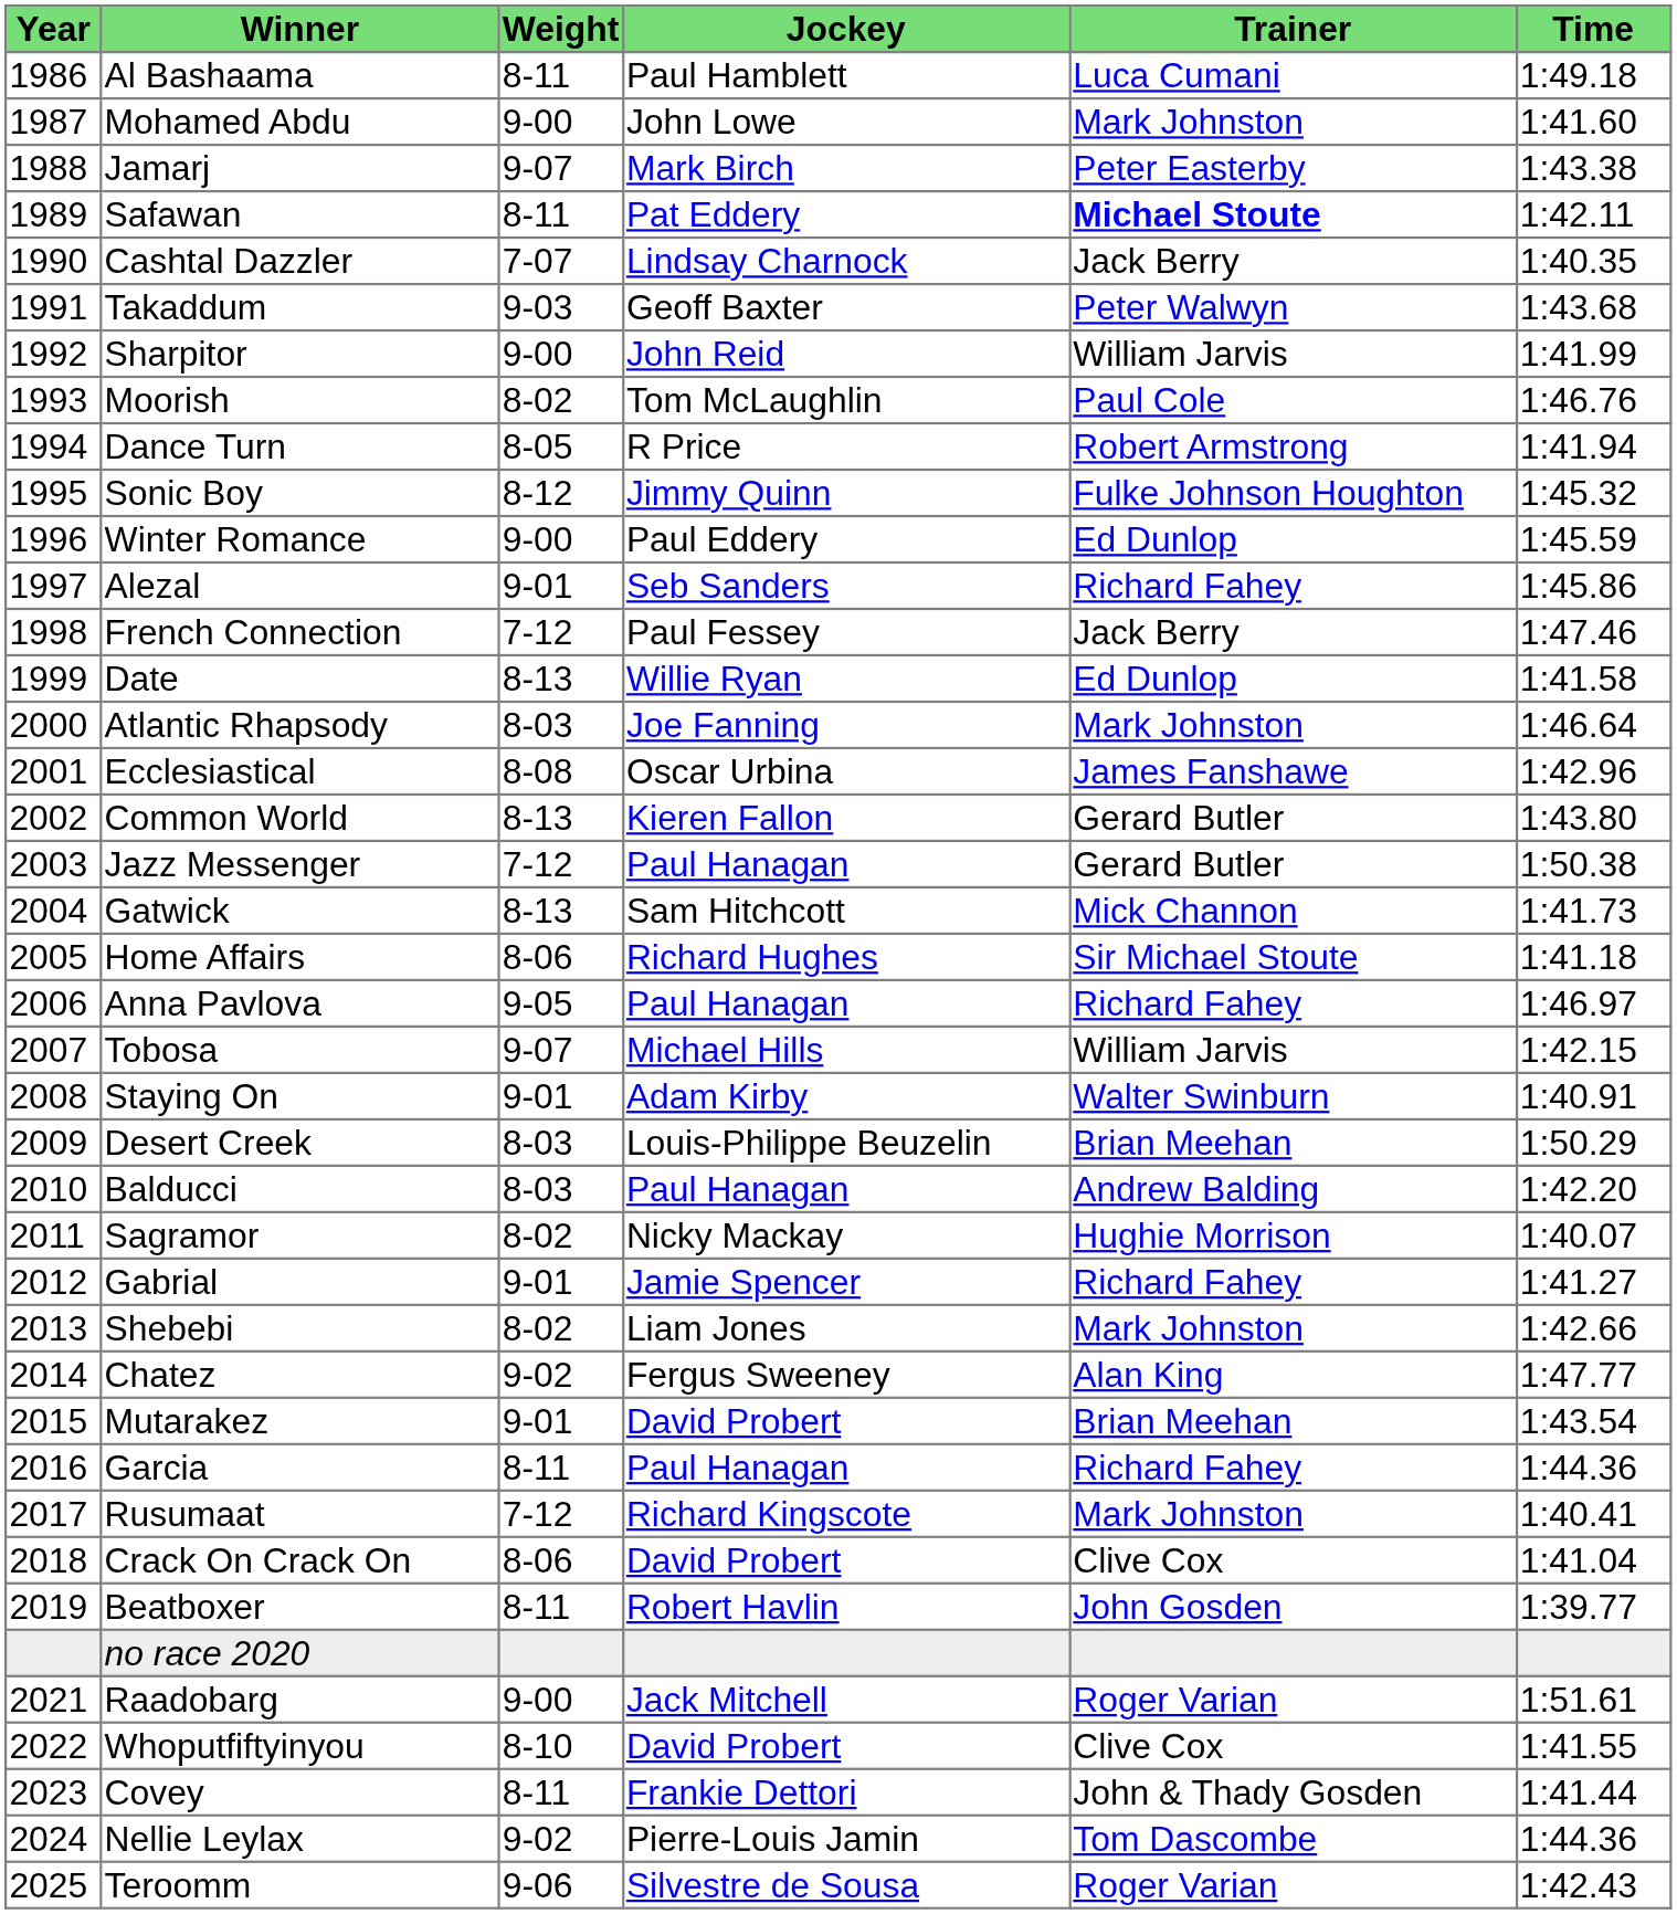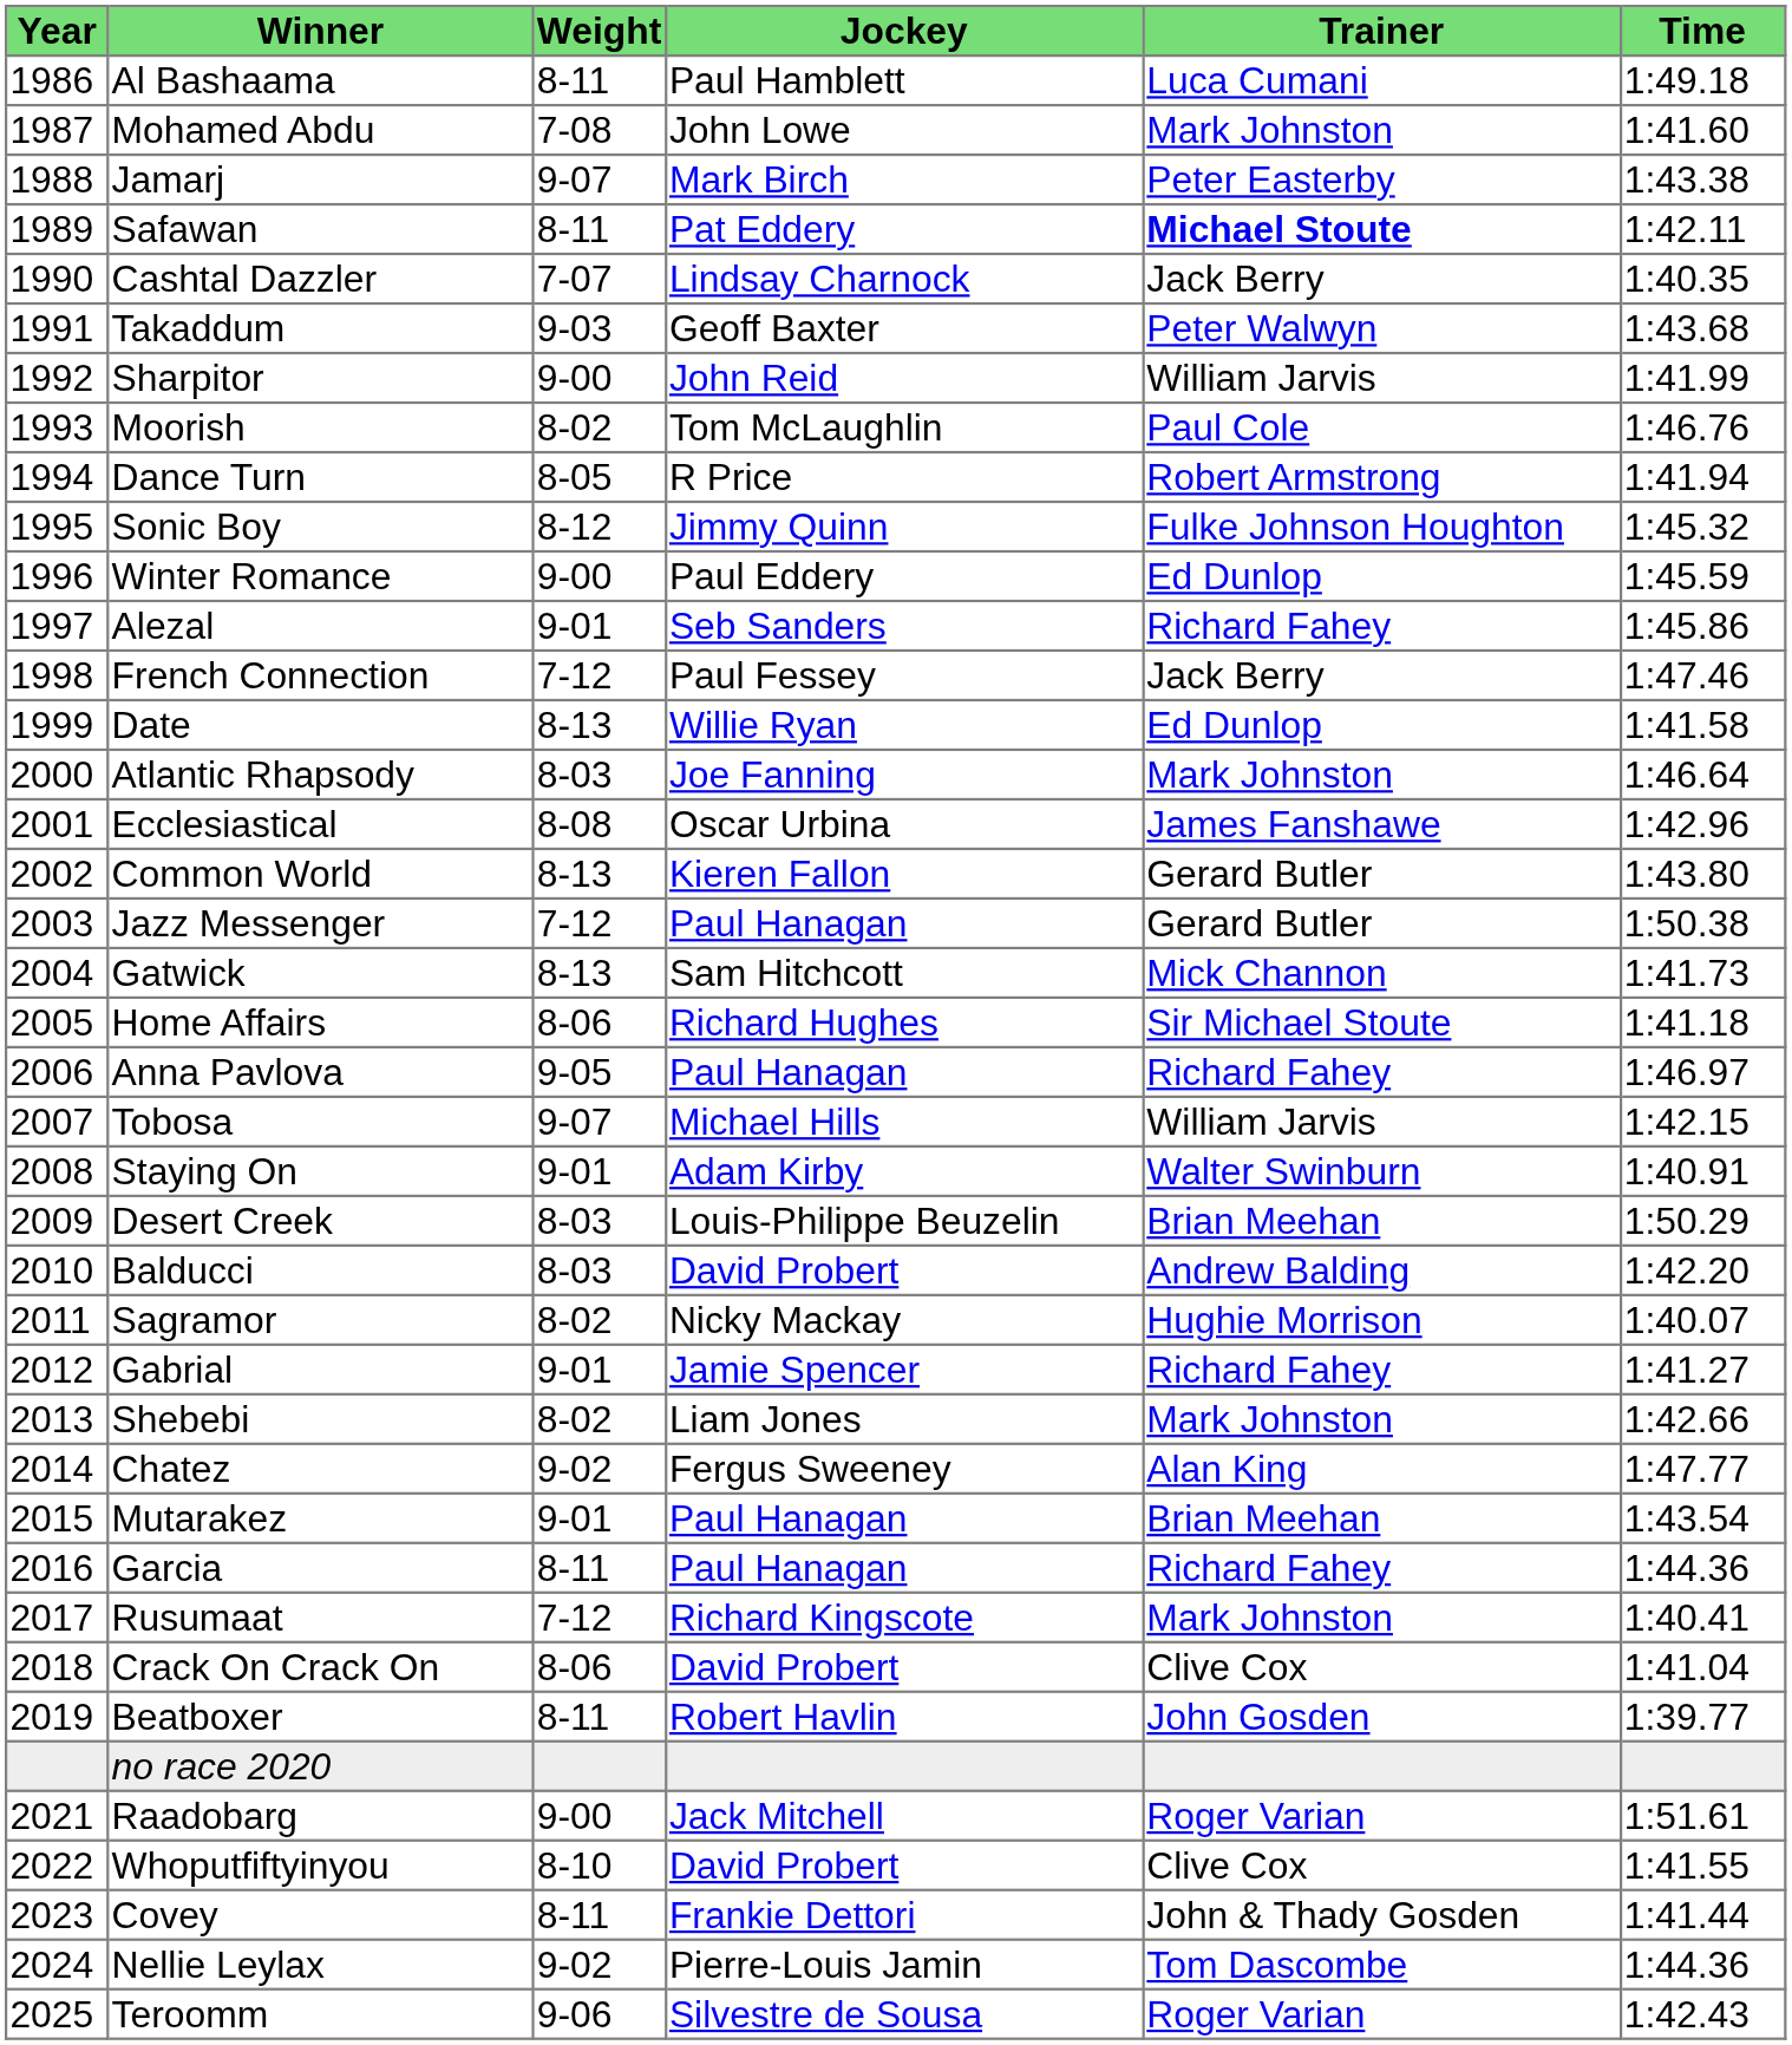 <table class = "sortable" | border="1" style="border-collapse: collapse; font-size:90%">
 <tr bgcolor="#77dd77" align="center">
 <th style="width:36px"><strong>Year</strong></th>
 <th style="width:160px"><strong>Winner</strong></th>
 <th style="width:40px"><strong>Weight</strong></th>
 <th style="width:180px"><strong>Jockey</strong></th>
 <th style="width:180px"><strong>Trainer</strong></th>
 <th style="width:60px"><strong>Time</strong></th>
 </tr>
 <tr>
 <td>1986</td>
 <td>Al Bashaama</td>
 <td>8-11</td>
 <td>Paul Hamblett</td>
 <td><a href='#'>Luca Cumani</a></td>
 <td>1:49.18</td>
 </tr>
 <tr>
 <td>1987</td>
 <td>Mohamed Abdu</td>
-<td>9-00</td>
+<td>7-08</td>
 <td>John Lowe</td>
 <td><a href='#'>Mark Johnston</a></td>
 <td>1:41.60</td>
 </tr>
 <tr>
 <td>1988</td>
 <td>Jamarj</td>
 <td>9-07</td>
 <td><a href='#'>Mark Birch</a></td>
 <td><a href='#'>Peter Easterby</a></td>
 <td>1:43.38</td>
 </tr>
 <tr>
 <td>1989</td>
 <td>Safawan</td>
 <td>8-11</td>
 <td><a href='#'>Pat Eddery</a></td>
 <td><strong><a href='#'>Michael Stoute</a></strong></td>
 <td>1:42.11</td>
 </tr>
 <tr>
 <td>1990</td>
 <td>Cashtal Dazzler</td>
 <td>7-07</td>
 <td><a href='#'>Lindsay Charnock</a></td>
 <td>Jack Berry</td>
 <td>1:40.35</td>
 </tr>
 <tr>
 <td>1991</td>
 <td>Takaddum</td>
 <td>9-03</td>
 <td>Geoff Baxter</td>
 <td><a href='#'>Peter Walwyn</a></td>
 <td>1:43.68</td>
 </tr>
 <tr>
 <td>1992</td>
 <td>Sharpitor</td>
 <td>9-00</td>
 <td><a href='#'>John Reid</a></td>
 <td>William Jarvis</td>
 <td>1:41.99</td>
 </tr>
 <tr>
 <td>1993</td>
 <td>Moorish</td>
 <td>8-02</td>
 <td>Tom McLaughlin</td>
 <td><a href='#'>Paul Cole</a></td>
 <td>1:46.76</td>
 </tr>
 <tr>
 <td>1994</td>
 <td>Dance Turn</td>
 <td>8-05</td>
 <td>R Price</td>
 <td><a href='#'>Robert Armstrong</a></td>
 <td>1:41.94</td>
 </tr>
 <tr>
 <td>1995</td>
 <td>Sonic Boy</td>
 <td>8-12</td>
 <td><a href='#'>Jimmy Quinn</a></td>
 <td><a href='#'>Fulke Johnson Houghton</a></td>
 <td>1:45.32</td>
 </tr>
 <tr>
 <td>1996</td>
 <td>Winter Romance</td>
 <td>9-00</td>
 <td>Paul Eddery</td>
 <td><a href='#'>Ed Dunlop</a></td>
 <td>1:45.59</td>
 </tr>
 <tr>
 <td>1997</td>
 <td>Alezal</td>
 <td>9-01</td>
 <td><a href='#'>Seb Sanders</a></td>
 <td><a href='#'>Richard Fahey</a></td>
 <td>1:45.86</td>
 </tr>
 <tr>
 <td>1998</td>
 <td>French Connection</td>
 <td>7-12</td>
 <td>Paul Fessey</td>
 <td>Jack Berry</td>
 <td>1:47.46</td>
 </tr>
 <tr>
 <td>1999</td>
 <td>Date</td>
 <td>8-13</td>
 <td><a href='#'>Willie Ryan</a></td>
 <td><a href='#'>Ed Dunlop</a></td>
 <td>1:41.58</td>
 </tr>
 <tr>
 <td>2000</td>
 <td>Atlantic Rhapsody</td>
 <td>8-03</td>
 <td><a href='#'>Joe Fanning</a></td>
 <td><a href='#'>Mark Johnston</a></td>
 <td>1:46.64</td>
 </tr>
 <tr>
 <td>2001</td>
 <td>Ecclesiastical</td>
 <td>8-08</td>
 <td>Oscar Urbina</td>
 <td><a href='#'>James Fanshawe</a></td>
 <td>1:42.96</td>
 </tr>
 <tr>
 <td>2002</td>
 <td>Common World</td>
 <td>8-13</td>
 <td><a href='#'>Kieren Fallon</a></td>
 <td>Gerard Butler</td>
 <td>1:43.80</td>
 </tr>
 <tr>
 <td>2003</td>
 <td>Jazz Messenger</td>
 <td>7-12</td>
 <td><a href='#'>Paul Hanagan</a></td>
 <td>Gerard Butler</td>
 <td>1:50.38</td>
 </tr>
 <tr>
 <td>2004</td>
 <td>Gatwick</td>
 <td>8-13</td>
 <td>Sam Hitchcott</td>
 <td><a href='#'>Mick Channon</a></td>
 <td>1:41.73</td>
 </tr>
 <tr>
 <td>2005</td>
 <td>Home Affairs</td>
 <td>8-06</td>
 <td><a href='#'>Richard Hughes</a></td>
 <td><a href='#'>Sir Michael Stoute</a></td>
 <td>1:41.18</td>
 </tr>
 <tr>
 <td>2006</td>
 <td>Anna Pavlova</td>
 <td>9-05</td>
 <td><a href='#'>Paul Hanagan</a></td>
 <td><a href='#'>Richard Fahey</a></td>
 <td>1:46.97</td>
 </tr>
 <tr>
 <td>2007</td>
 <td>Tobosa</td>
 <td>9-07</td>
 <td><a href='#'>Michael Hills</a></td>
 <td>William Jarvis</td>
 <td>1:42.15</td>
 </tr>
 <tr>
 <td>2008</td>
 <td>Staying On</td>
 <td>9-01</td>
 <td><a href='#'>Adam Kirby</a></td>
 <td><a href='#'>Walter Swinburn</a></td>
 <td>1:40.91</td>
 </tr>
 <tr>
 <td>2009</td>
 <td>Desert Creek</td>
 <td>8-03</td>
 <td>Louis-Philippe Beuzelin</td>
 <td><a href='#'>Brian Meehan</a></td>
 <td>1:50.29</td>
 </tr>
 <tr>
 <td>2010</td>
 <td>Balducci</td>
 <td>8-03</td>
-<td><a href='#'>Paul Hanagan</a></td>
+<td><a href='#'>David Probert</a></td>
 <td><a href='#'>Andrew Balding</a></td>
 <td>1:42.20</td>
 </tr>
 <tr>
 <td>2011</td>
 <td>Sagramor</td>
 <td>8-02</td>
 <td>Nicky Mackay</td>
 <td><a href='#'>Hughie Morrison</a></td>
 <td>1:40.07</td>
 </tr>
 <tr>
 <td>2012</td>
 <td>Gabrial</td>
 <td>9-01</td>
 <td><a href='#'>Jamie Spencer</a></td>
 <td><a href='#'>Richard Fahey</a></td>
 <td>1:41.27</td>
 </tr>
 <tr>
 <td>2013</td>
 <td>Shebebi</td>
 <td>8-02</td>
 <td>Liam Jones</td>
 <td><a href='#'>Mark Johnston</a></td>
 <td>1:42.66</td>
 </tr>
 <tr>
 <td>2014</td>
 <td>Chatez</td>
 <td>9-02</td>
 <td>Fergus Sweeney</td>
 <td><a href='#'>Alan King</a></td>
 <td>1:47.77</td>
 </tr>
 <tr>
 <td>2015</td>
 <td>Mutarakez</td>
 <td>9-01</td>
-<td><a href='#'>David Probert</a></td>
+<td><a href='#'>Paul Hanagan</a></td>
 <td><a href='#'>Brian Meehan</a></td>
 <td>1:43.54</td>
 </tr>
 <tr>
 <td>2016</td>
 <td>Garcia</td>
 <td>8-11</td>
 <td><a href='#'>Paul Hanagan</a></td>
 <td><a href='#'>Richard Fahey</a></td>
 <td>1:44.36</td>
 </tr>
 <tr>
 <td>2017</td>
 <td>Rusumaat</td>
 <td>7-12</td>
 <td><a href='#'>Richard Kingscote</a></td>
 <td><a href='#'>Mark Johnston</a></td>
 <td>1:40.41</td>
 </tr>
 <tr>
 <td>2018</td>
 <td>Crack On Crack On</td>
 <td>8-06</td>
 <td><a href='#'>David Probert</a></td>
 <td>Clive Cox</td>
 <td>1:41.04</td>
 </tr>
 <tr>
 <td>2019</td>
 <td>Beatboxer</td>
 <td>8-11</td>
 <td><a href='#'>Robert Havlin</a></td>
 <td><a href='#'>John Gosden</a></td>
 <td>1:39.77</td>
 </tr>
 <tr bgcolor="#eeeeee">
 <td data-sort-value="2020"></td>
 <td><em>no race 2020</em> </td>
 <td></td>
 <td></td>
 <td></td>
 <td></td>
 </tr>
 <tr>
 <td>2021</td>
 <td>Raadobarg</td>
 <td>9-00</td>
 <td><a href='#'>Jack Mitchell</a></td>
 <td><a href='#'>Roger Varian</a></td>
 <td>1:51.61</td>
 </tr>
 <tr>
 <td>2022</td>
 <td>Whoputfiftyinyou</td>
 <td>8-10</td>
 <td><a href='#'>David Probert</a></td>
 <td>Clive Cox</td>
 <td>1:41.55</td>
 </tr>
 <tr>
 <td>2023</td>
 <td>Covey</td>
 <td>8-11</td>
 <td><a href='#'>Frankie Dettori</a></td>
 <td>John & Thady Gosden</td>
 <td>1:41.44</td>
 </tr>
 <tr>
 <td>2024</td>
 <td>Nellie Leylax</td>
 <td>9-02</td>
 <td>Pierre-Louis Jamin</td>
 <td><a href='#'>Tom Dascombe</a></td>
 <td>1:44.36</td>
 </tr>
 <tr>
 <td>2025</td>
 <td>Teroomm</td>
 <td>9-06</td>
 <td><a href='#'>Silvestre de Sousa</a></td>
 <td><a href='#'>Roger Varian</a></td>
 <td>1:42.43</td>
 </tr>
 </table>
